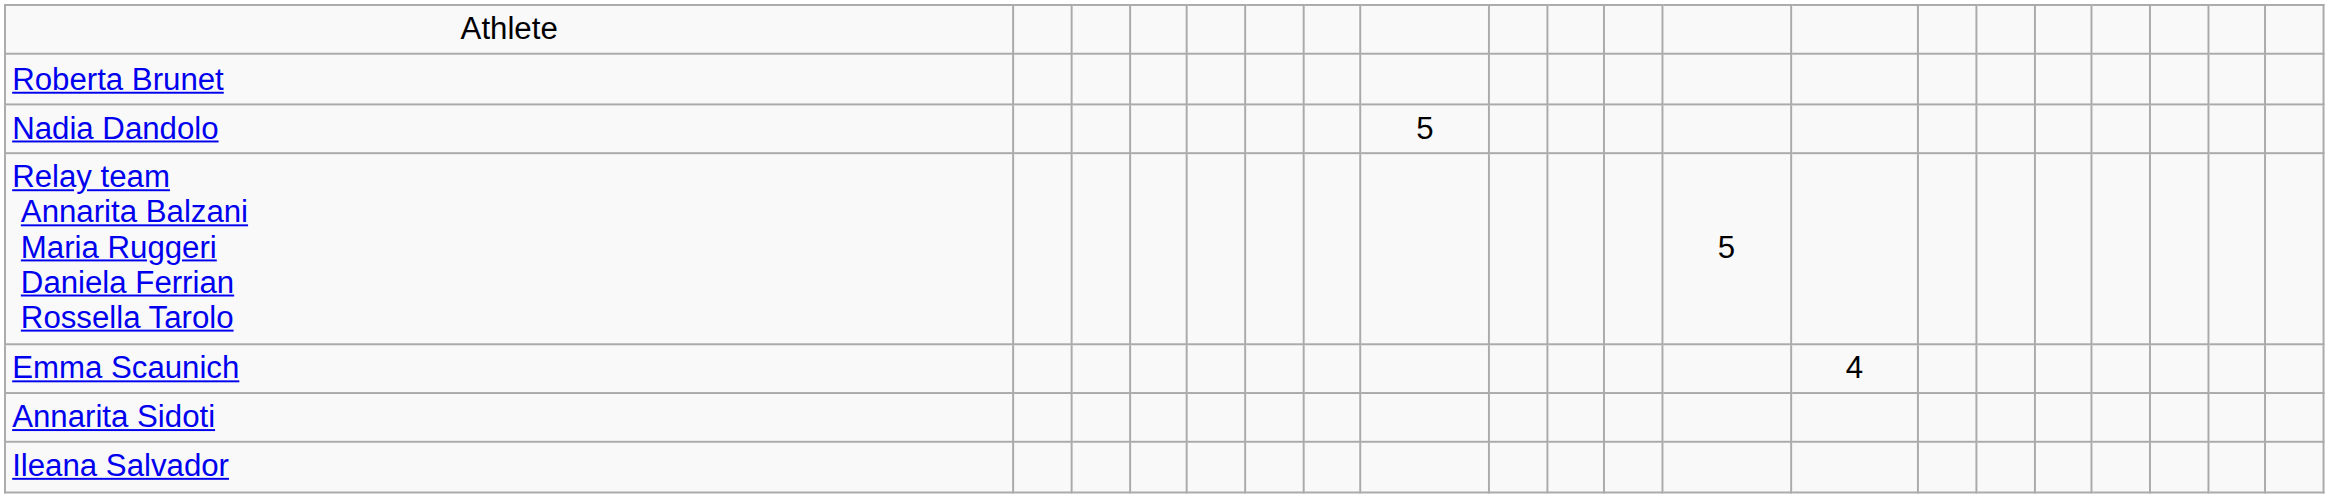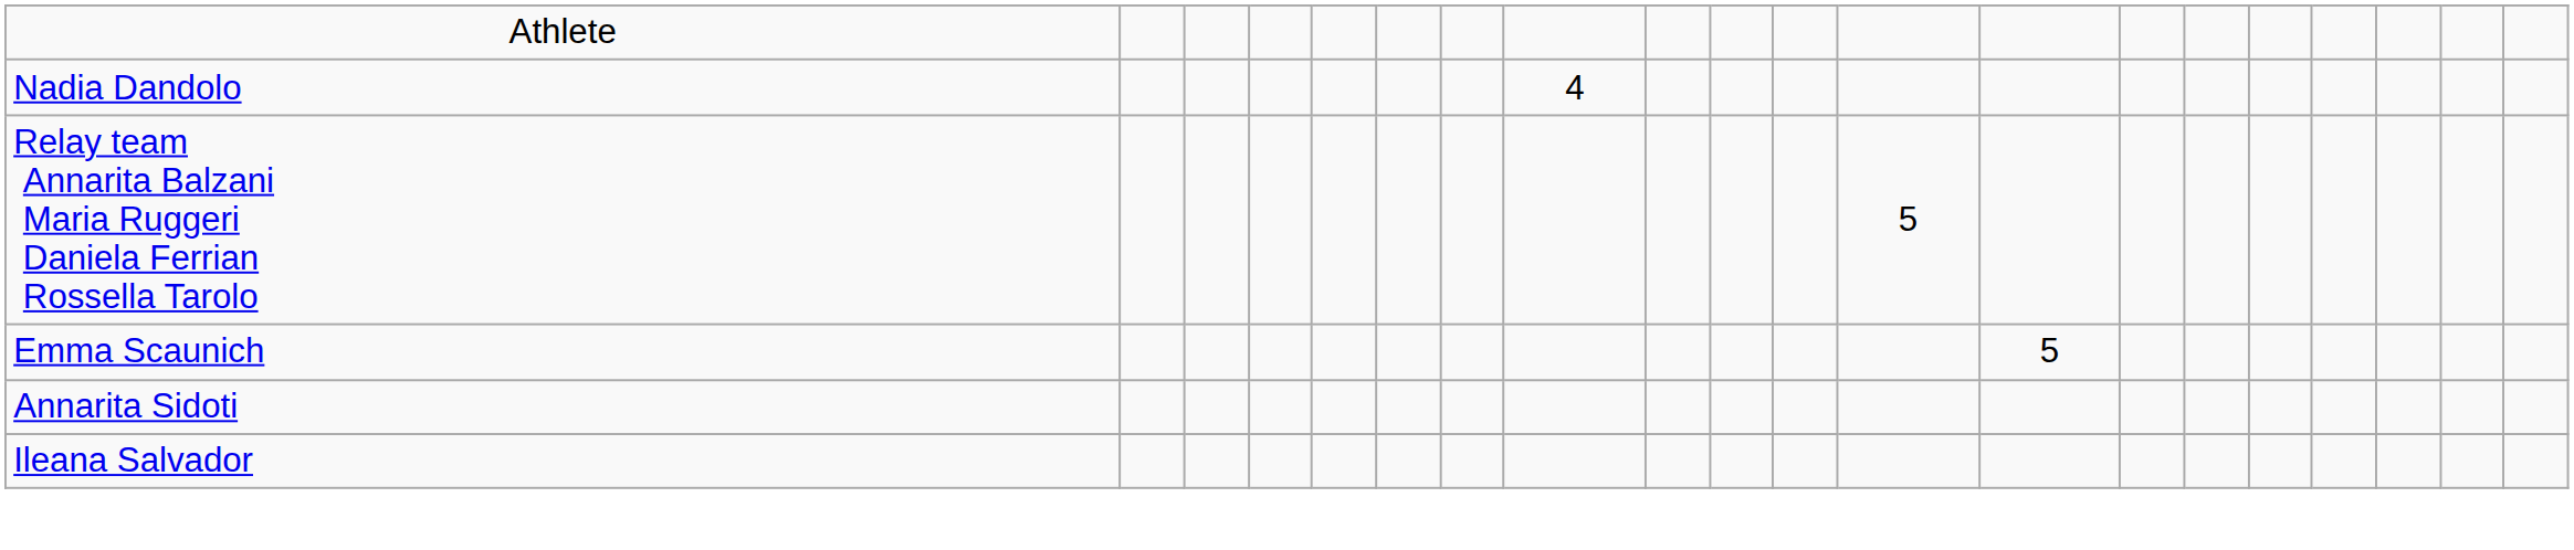 <table class="wikitable" style="text-align: center; font-size:100%" width="60%">
 <tr>
 <td>Athlete</td>
-<td></td>
-<td></td>
-<td></td>
-<td></td>
-<td></td>
-<td></td>
-<td></td>
-<td></td>
-<td></td>
-<td></td>
-<td></td>
-<td></td>
-<td></td>
-<td></td>
-<td></td>
-<td></td>
-<td></td>
-<td></td>
-<td></td>
-</tr>
-<tr>
-<td align=left><a href='#'>Roberta Brunet</a></td>
 <td></td>
 <td></td>
 <td></td>
 <td></td>
 <td></td>
 <td></td>
 <td></td>
 <td></td>
 <td></td>
 <td></td>
 <td></td>
 <td></td>
 <td></td>
 <td></td>
 <td></td>
 <td></td>
 <td></td>
 <td></td>
 <td></td>
 </tr>
 <tr>
 <td align=left><a href='#'>Nadia Dandolo</a></td>
 <td></td>
 <td></td>
 <td></td>
 <td></td>
 <td></td>
 <td></td>
-<td>5</td>
+<td>4</td>
 <td></td>
 <td></td>
 <td></td>
 <td></td>
 <td></td>
 <td></td>
 <td></td>
 <td></td>
 <td></td>
 <td></td>
 <td></td>
 <td></td>
 </tr>
 <tr>
 <td align=left><a href='#'>Relay team</a><br> <a href='#'>Annarita Balzani</a><br> <a href='#'>Maria Ruggeri</a><br> <a href='#'>Daniela Ferrian</a><br> <a href='#'>Rossella Tarolo</a></td>
 <td></td>
 <td></td>
 <td></td>
 <td></td>
 <td></td>
 <td></td>
 <td></td>
 <td></td>
 <td></td>
 <td></td>
 <td>5</td>
 <td></td>
 <td></td>
 <td></td>
 <td></td>
 <td></td>
 <td></td>
 <td></td>
 <td></td>
 </tr>
 <tr>
 <td align=left><a href='#'>Emma Scaunich</a></td>
 <td></td>
 <td></td>
 <td></td>
 <td></td>
 <td></td>
 <td></td>
 <td></td>
 <td></td>
 <td></td>
 <td></td>
 <td></td>
-<td>4</td>
+<td>5</td>
 <td></td>
 <td></td>
 <td></td>
 <td></td>
 <td></td>
 <td></td>
 <td></td>
 </tr>
 <tr>
 <td align=left><a href='#'>Annarita Sidoti</a></td>
 <td></td>
 <td></td>
 <td></td>
 <td></td>
 <td></td>
 <td></td>
 <td></td>
 <td></td>
 <td></td>
 <td></td>
 <td></td>
 <td></td>
 <td></td>
 <td></td>
 <td></td>
 <td></td>
 <td></td>
 <td></td>
 <td></td>
 </tr>
 <tr>
 <td align=left><a href='#'>Ileana Salvador</a></td>
 <td></td>
 <td></td>
 <td></td>
 <td></td>
 <td></td>
 <td></td>
 <td></td>
 <td></td>
 <td></td>
 <td></td>
 <td></td>
 <td></td>
 <td></td>
 <td></td>
 <td></td>
 <td></td>
 <td></td>
 <td></td>
 <td></td>
 </tr>
 </table>
